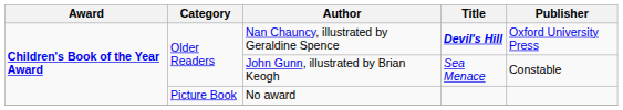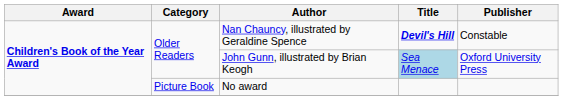 <table class="wikitable" width=95%>
 <tr>
 <th>Award</th>
 <th>Category</th>
 <th>Author</th>
 <th>Title</th>
 <th>Publisher</th>
 </tr>
 <tr>
 <td rowspan=3><strong><a href='#'>Children's Book of the Year Award</a></strong></td>
 <td rowspan=2><a href='#'>Older Readers</a></td>
 <td><a href='#'>Nan Chauncy</a>, illustrated by  Geraldine Spence</td>
 <td><strong><em><a href='#'>Devil's Hill</a></em></strong></td>
-<td><a href='#'>Oxford University Press</a></td>
+<td>Constable</td>
 </tr>
 <tr>
 <td><a href='#'>John Gunn</a>, illustrated by Brian Keogh</td>
-<td><em><a href='#'>Sea Menace</a></em></td>
-<td>Constable</td>
+<td style="background: lightblue;"><em><a href='#'>Sea Menace</a></em></td>
+<td><a href='#'>Oxford University Press</a></td>
 </tr>
 <tr>
 <td><a href='#'>Picture Book</a></td>
 <td>No award</td>
 <td></td>
 <td></td>
 </tr>
 <tr>
 </tr>
 </table>
